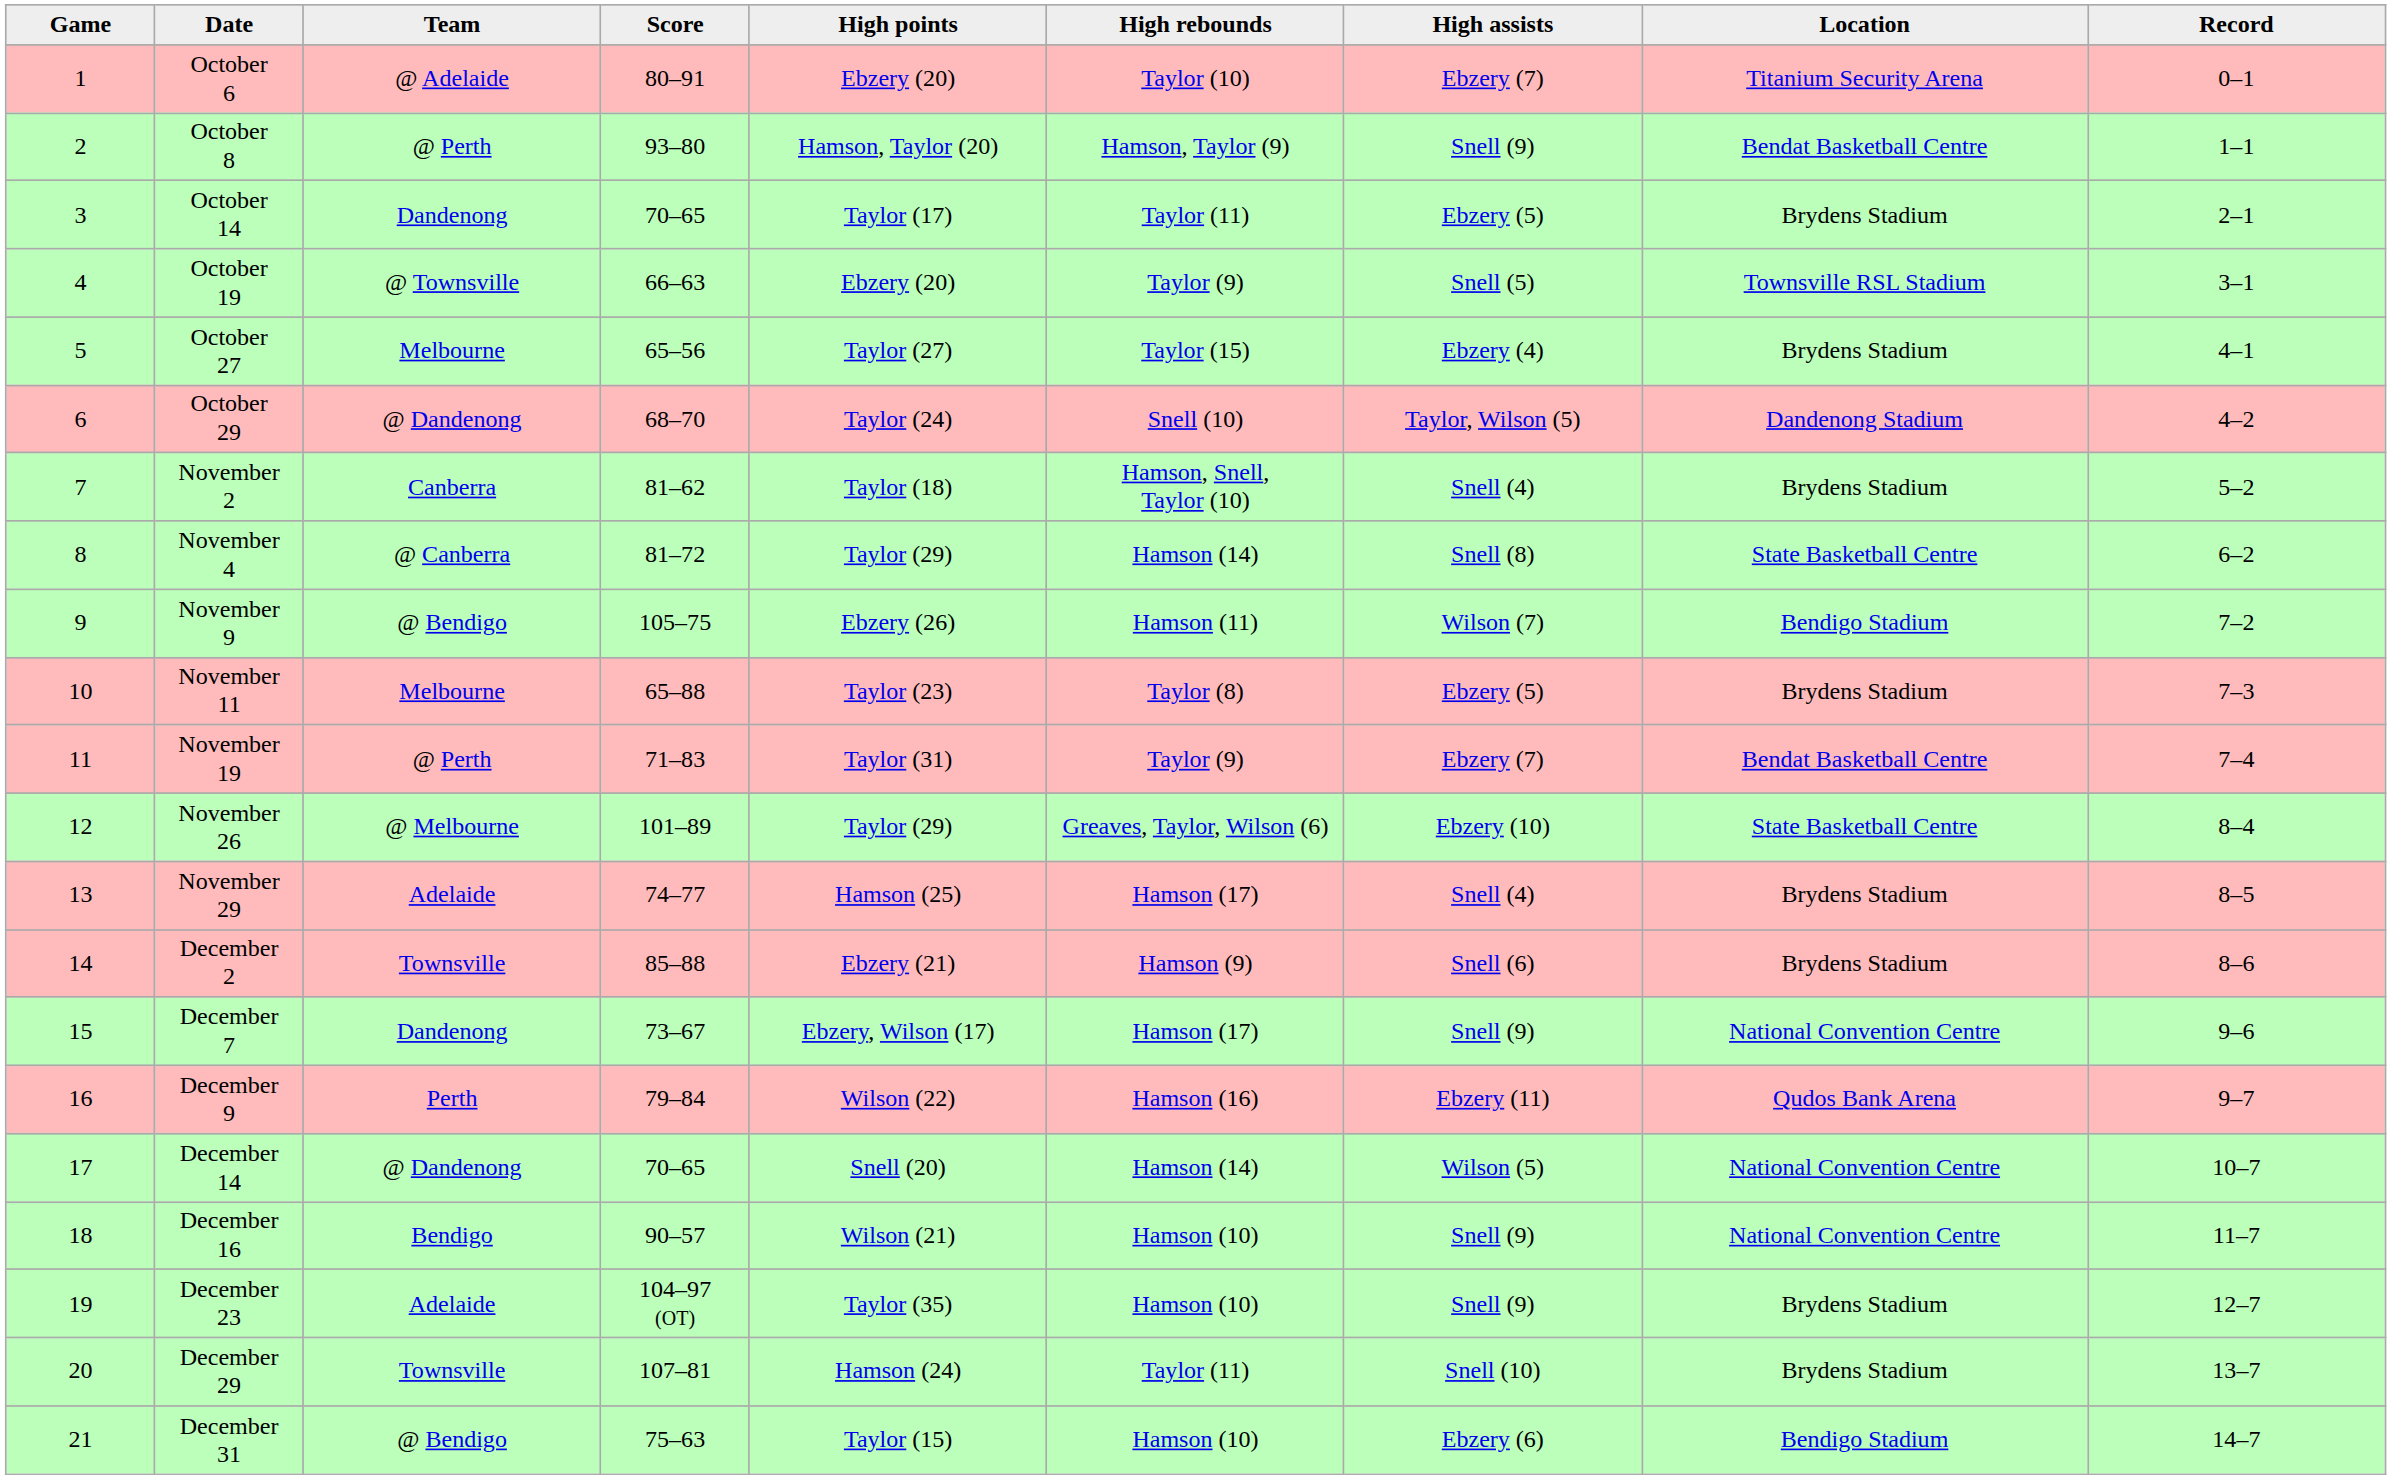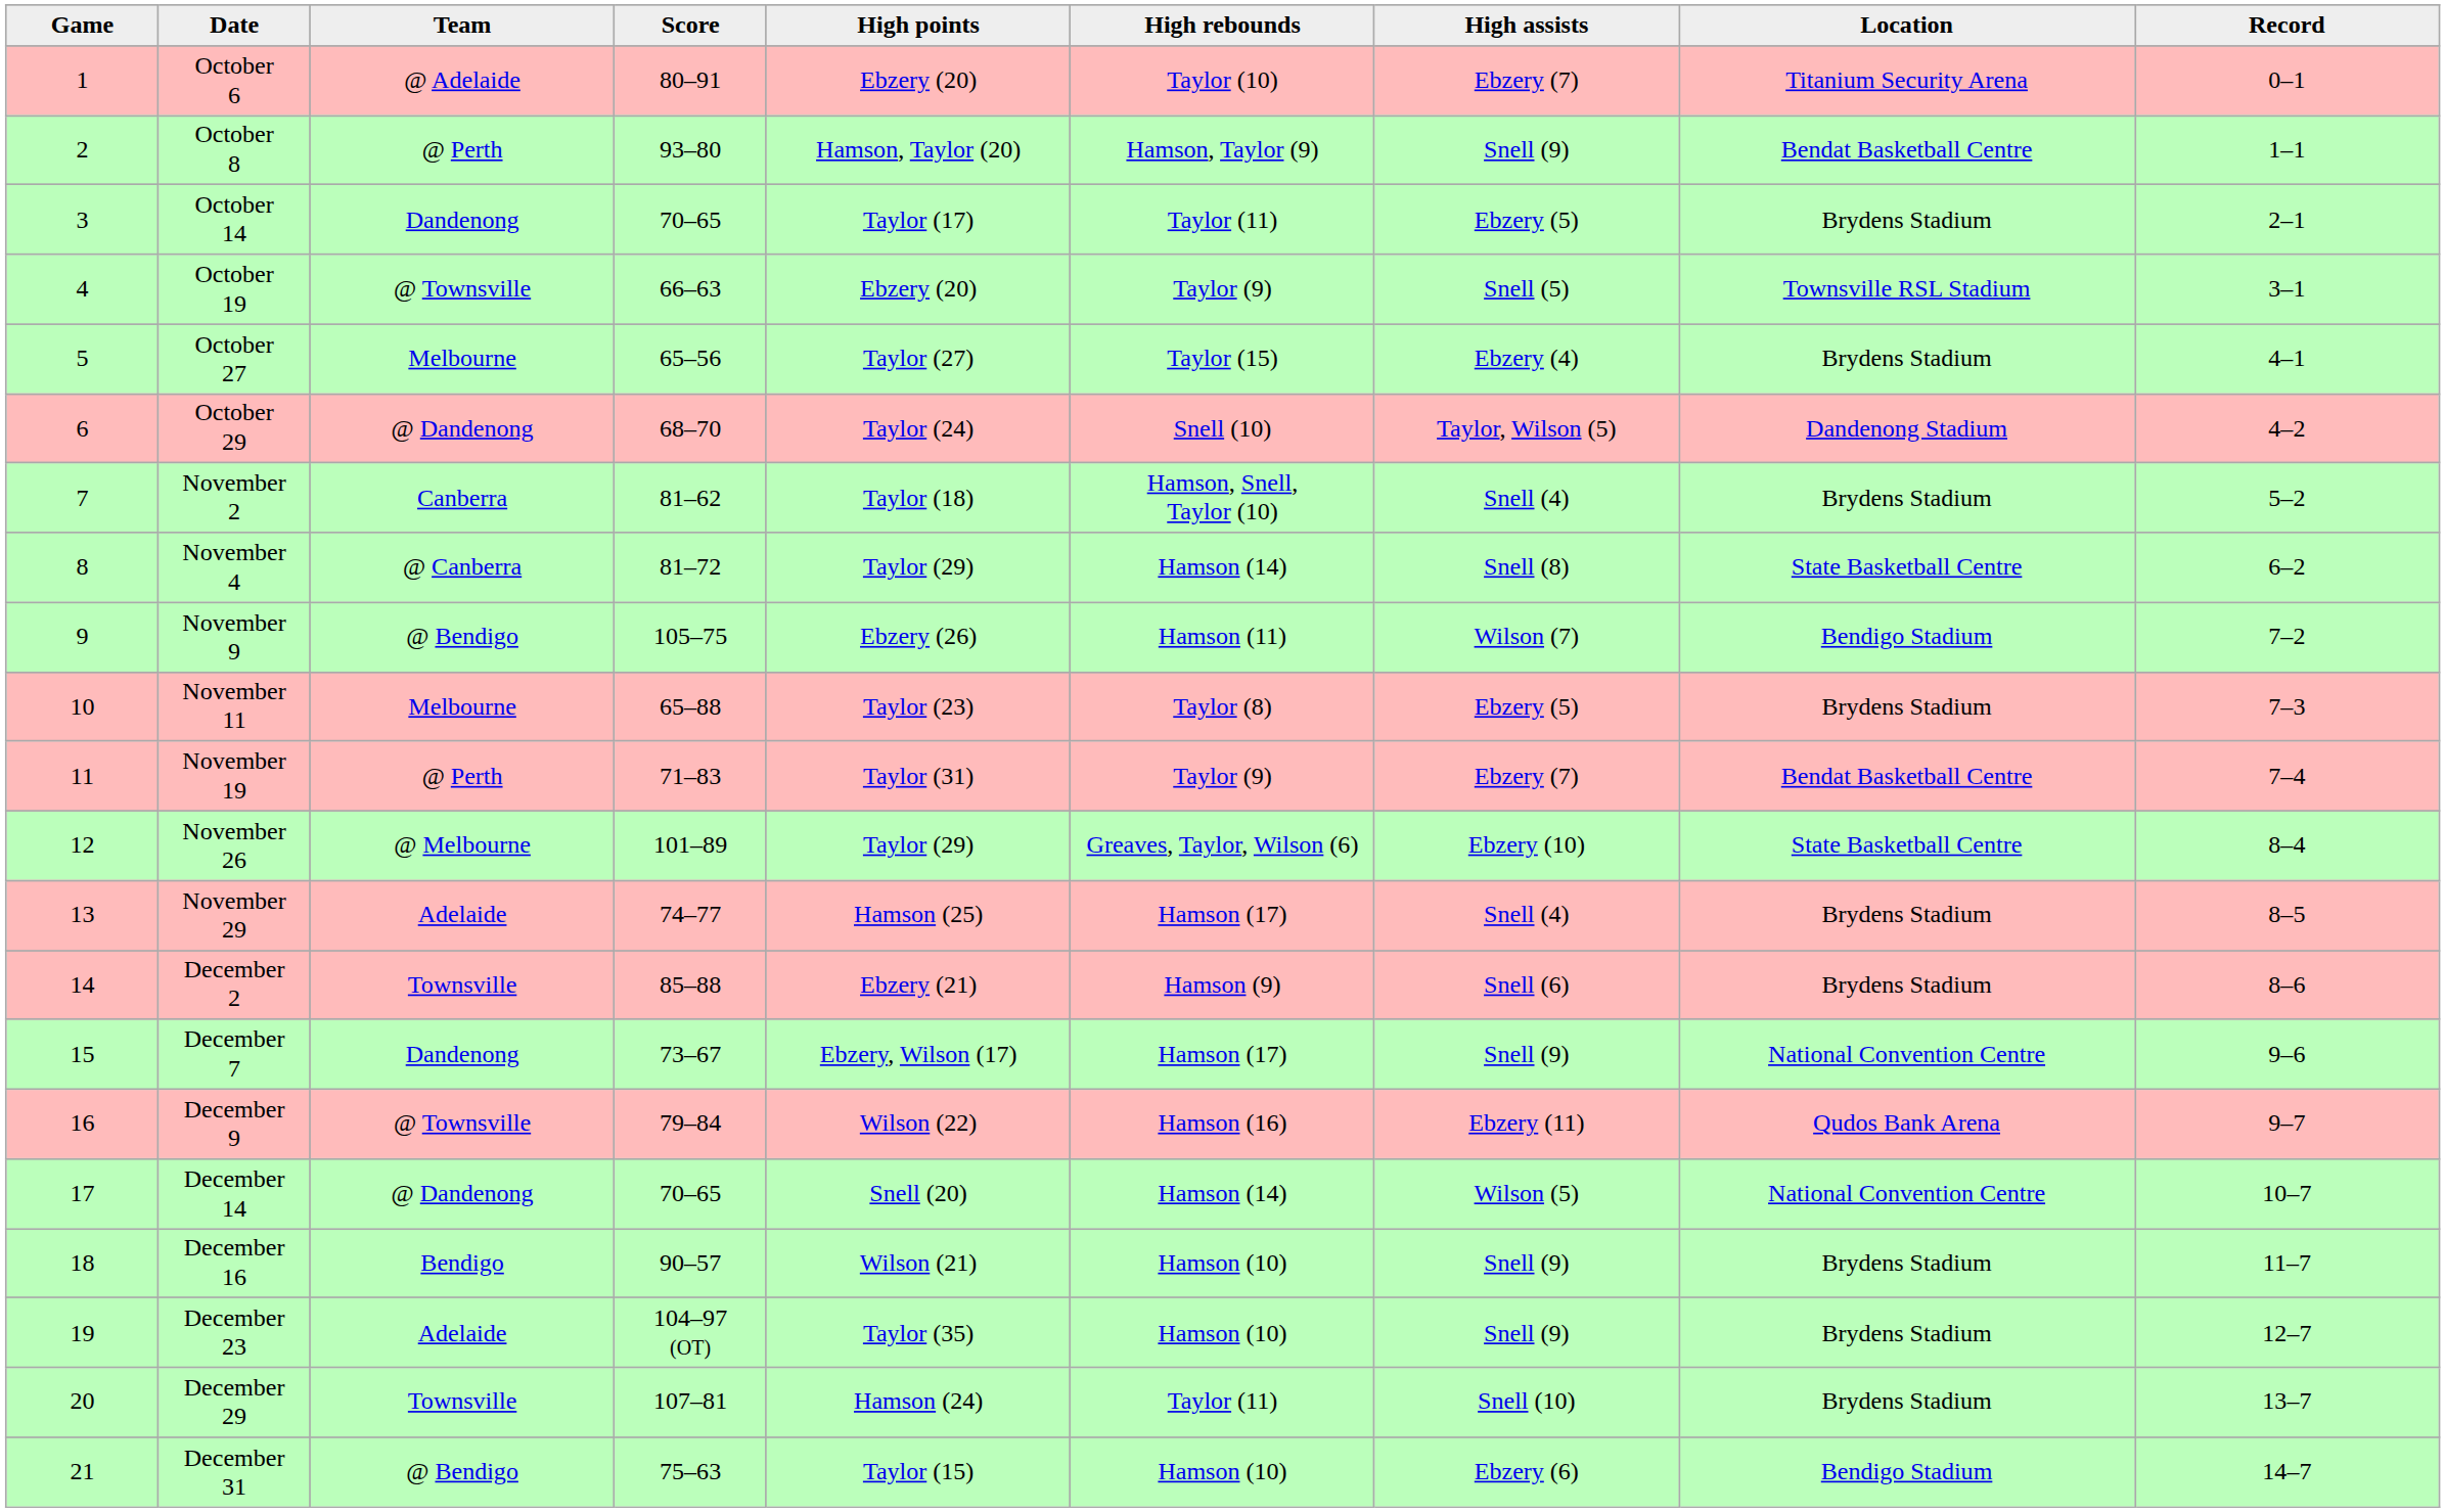 <table class="wikitable" style="font-size:90%; text-align: center; width: 90%; margin:1em auto;">
 <tr>
 <th style="background:#eee; width: 5%;">Game</th>
 <th style="background:#eee; width: 5%;">Date</th>
 <th style="background:#eee; width: 10%;">Team</th>
 <th style="background:#eee; width: 5%;">Score</th>
 <th style="background:#eee; width: 10%;">High points</th>
 <th style="background:#eee; width: 10%;">High rebounds</th>
 <th style="background:#eee; width: 10%;">High assists</th>
 <th style="background:#eee; width: 15%;">Location</th>
 <th style="background:#eee; width: 10%;">Record</th>
 </tr>
 <tr style= "background:#fbb;">
 <td>1</td>
 <td>October <br> 6</td>
 <td>@ <a href='#'>Adelaide</a></td>
 <td>80–91</td>
 <td><a href='#'>Ebzery</a> (20)</td>
 <td><a href='#'>Taylor</a> (10)</td>
 <td><a href='#'>Ebzery</a> (7)</td>
 <td><a href='#'>Titanium Security Arena</a></td>
 <td>0–1</td>
 </tr>
 <tr style= "background:#bfb;">
 <td>2</td>
 <td>October <br> 8</td>
 <td>@ <a href='#'>Perth</a></td>
 <td>93–80</td>
 <td><a href='#'>Hamson</a>, <a href='#'>Taylor</a> (20)</td>
 <td><a href='#'>Hamson</a>, <a href='#'>Taylor</a> (9)</td>
 <td><a href='#'>Snell</a> (9)</td>
 <td><a href='#'>Bendat Basketball Centre</a></td>
 <td>1–1</td>
 </tr>
 <tr style= "background:#bfb;">
 <td>3</td>
 <td>October <br> 14</td>
 <td><a href='#'>Dandenong</a></td>
 <td>70–65</td>
 <td><a href='#'>Taylor</a> (17)</td>
 <td><a href='#'>Taylor</a> (11)</td>
 <td><a href='#'>Ebzery</a> (5)</td>
 <td>Brydens Stadium</td>
 <td>2–1</td>
 </tr>
 <tr style= "background:#bfb;">
 <td>4</td>
 <td>October <br> 19</td>
 <td>@ <a href='#'>Townsville</a></td>
 <td>66–63</td>
 <td><a href='#'>Ebzery</a> (20)</td>
 <td><a href='#'>Taylor</a> (9)</td>
 <td><a href='#'>Snell</a> (5)</td>
 <td><a href='#'>Townsville RSL Stadium</a></td>
 <td>3–1</td>
 </tr>
 <tr style= "background:#bfb;">
 <td>5</td>
 <td>October <br> 27</td>
 <td><a href='#'>Melbourne</a></td>
 <td>65–56</td>
 <td><a href='#'>Taylor</a> (27)</td>
 <td><a href='#'>Taylor</a> (15)</td>
 <td><a href='#'>Ebzery</a> (4)</td>
 <td>Brydens Stadium</td>
 <td>4–1</td>
 </tr>
 <tr style= "background:#fbb;">
 <td>6</td>
 <td>October <br> 29</td>
 <td>@ <a href='#'>Dandenong</a></td>
 <td>68–70</td>
 <td><a href='#'>Taylor</a> (24)</td>
 <td><a href='#'>Snell</a> (10)</td>
 <td><a href='#'>Taylor</a>, <a href='#'>Wilson</a> (5)</td>
 <td><a href='#'>Dandenong Stadium</a></td>
 <td>4–2</td>
 </tr>
 <tr style= "background:#bfb;">
 <td>7</td>
 <td>November <br> 2</td>
 <td><a href='#'>Canberra</a></td>
 <td>81–62</td>
 <td><a href='#'>Taylor</a> (18)</td>
 <td><a href='#'>Hamson</a>, <a href='#'>Snell</a>,<br> <a href='#'>Taylor</a> (10)</td>
 <td><a href='#'>Snell</a> (4)</td>
 <td>Brydens Stadium</td>
 <td>5–2</td>
 </tr>
 <tr style= "background:#bfb;">
 <td>8</td>
 <td>November <br> 4</td>
 <td>@ <a href='#'>Canberra</a></td>
 <td>81–72</td>
 <td><a href='#'>Taylor</a> (29)</td>
 <td><a href='#'>Hamson</a> (14)</td>
 <td><a href='#'>Snell</a> (8)</td>
 <td><a href='#'>State Basketball Centre</a></td>
 <td>6–2</td>
 </tr>
 <tr style= "background:#bfb;">
 <td>9</td>
 <td>November <br> 9</td>
 <td>@ <a href='#'>Bendigo</a></td>
 <td>105–75</td>
 <td><a href='#'>Ebzery</a> (26)</td>
 <td><a href='#'>Hamson</a> (11)</td>
 <td><a href='#'>Wilson</a> (7)</td>
 <td><a href='#'>Bendigo Stadium</a></td>
 <td>7–2</td>
 </tr>
 <tr style= "background:#fbb;">
 <td>10</td>
 <td>November <br> 11</td>
 <td><a href='#'>Melbourne</a></td>
 <td>65–88</td>
 <td><a href='#'>Taylor</a> (23)</td>
 <td><a href='#'>Taylor</a> (8)</td>
 <td><a href='#'>Ebzery</a> (5)</td>
 <td>Brydens Stadium</td>
 <td>7–3</td>
 </tr>
 <tr style= "background:#fbb;">
 <td>11</td>
 <td>November <br> 19</td>
 <td>@ <a href='#'>Perth</a></td>
 <td>71–83</td>
 <td><a href='#'>Taylor</a> (31)</td>
 <td><a href='#'>Taylor</a> (9)</td>
 <td><a href='#'>Ebzery</a> (7)</td>
 <td><a href='#'>Bendat Basketball Centre</a></td>
 <td>7–4</td>
 </tr>
 <tr style= "background:#bfb;">
 <td>12</td>
 <td>November <br> 26</td>
 <td>@ <a href='#'>Melbourne</a></td>
 <td>101–89</td>
 <td><a href='#'>Taylor</a> (29)</td>
 <td><a href='#'>Greaves</a>, <a href='#'>Taylor</a>, <a href='#'>Wilson</a> (6)</td>
 <td><a href='#'>Ebzery</a> (10)</td>
 <td><a href='#'>State Basketball Centre</a></td>
 <td>8–4</td>
 </tr>
 <tr style= "background:#fbb;">
 <td>13</td>
 <td>November <br> 29</td>
 <td><a href='#'>Adelaide</a></td>
 <td>74–77</td>
 <td><a href='#'>Hamson</a> (25)</td>
 <td><a href='#'>Hamson</a> (17)</td>
 <td><a href='#'>Snell</a> (4)</td>
 <td>Brydens Stadium</td>
 <td>8–5</td>
 </tr>
 <tr style= "background:#fbb;">
 <td>14</td>
 <td>December <br> 2</td>
 <td><a href='#'>Townsville</a></td>
 <td>85–88</td>
 <td><a href='#'>Ebzery</a> (21)</td>
 <td><a href='#'>Hamson</a> (9)</td>
 <td><a href='#'>Snell</a> (6)</td>
 <td>Brydens Stadium</td>
 <td>8–6</td>
 </tr>
 <tr style= "background:#bfb;">
 <td>15</td>
 <td>December <br> 7</td>
 <td><a href='#'>Dandenong</a></td>
 <td>73–67</td>
 <td><a href='#'>Ebzery</a>, <a href='#'>Wilson</a> (17)</td>
 <td><a href='#'>Hamson</a> (17)</td>
 <td><a href='#'>Snell</a> (9)</td>
 <td><a href='#'>National Convention Centre</a></td>
 <td>9–6</td>
 </tr>
 <tr style= "background:#fbb;">
 <td>16</td>
 <td>December <br> 9</td>
-<td><a href='#'>Perth</a></td>
+<td>@ <a href='#'>Townsville</a></td>
 <td>79–84</td>
 <td><a href='#'>Wilson</a> (22)</td>
 <td><a href='#'>Hamson</a> (16)</td>
 <td><a href='#'>Ebzery</a> (11)</td>
 <td><a href='#'>Qudos Bank Arena</a></td>
 <td>9–7</td>
 </tr>
 <tr style= "background:#bfb;">
 <td>17</td>
 <td>December <br> 14</td>
 <td>@ <a href='#'>Dandenong</a></td>
 <td>70–65</td>
 <td><a href='#'>Snell</a> (20)</td>
 <td><a href='#'>Hamson</a> (14)</td>
 <td><a href='#'>Wilson</a> (5)</td>
 <td><a href='#'>National Convention Centre</a></td>
 <td>10–7</td>
 </tr>
 <tr style= "background:#bfb;">
 <td>18</td>
 <td>December <br> 16</td>
 <td><a href='#'>Bendigo</a></td>
 <td>90–57</td>
 <td><a href='#'>Wilson</a> (21)</td>
 <td><a href='#'>Hamson</a> (10)</td>
 <td><a href='#'>Snell</a> (9)</td>
-<td><a href='#'>National Convention Centre</a></td>
+<td>Brydens Stadium</td>
 <td>11–7</td>
 </tr>
 <tr style= "background:#bfb;">
 <td>19</td>
 <td>December <br> 23</td>
 <td><a href='#'>Adelaide</a></td>
 <td>104–97 <br> <small> (OT) </small></td>
 <td><a href='#'>Taylor</a> (35)</td>
 <td><a href='#'>Hamson</a> (10)</td>
 <td><a href='#'>Snell</a> (9)</td>
 <td>Brydens Stadium</td>
 <td>12–7</td>
 </tr>
 <tr style= "background:#bfb;">
 <td>20</td>
 <td>December <br> 29</td>
 <td><a href='#'>Townsville</a></td>
 <td>107–81</td>
 <td><a href='#'>Hamson</a> (24)</td>
 <td><a href='#'>Taylor</a> (11)</td>
 <td><a href='#'>Snell</a> (10)</td>
 <td>Brydens Stadium</td>
 <td>13–7</td>
 </tr>
 <tr style= "background:#bfb;">
 <td>21</td>
 <td>December <br> 31</td>
 <td>@ <a href='#'>Bendigo</a></td>
 <td>75–63</td>
 <td><a href='#'>Taylor</a> (15)</td>
 <td><a href='#'>Hamson</a> (10)</td>
 <td><a href='#'>Ebzery</a> (6)</td>
 <td><a href='#'>Bendigo Stadium</a></td>
 <td>14–7</td>
 </tr>
 </table>
